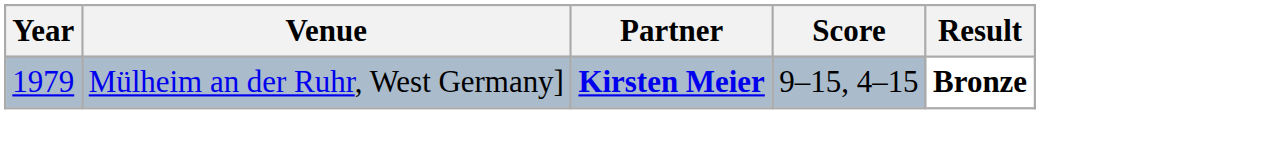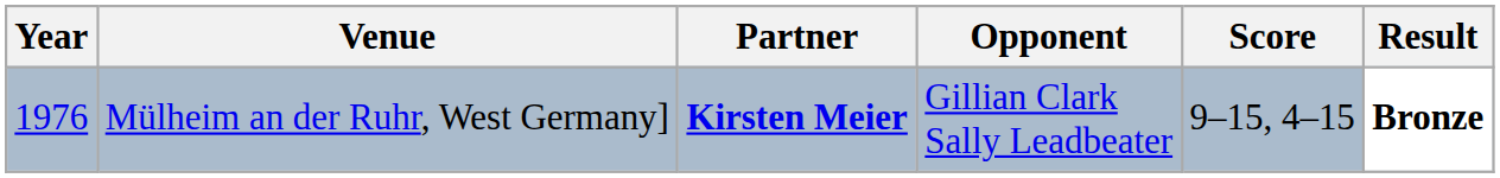 <table class="sortable wikitable" style="font-size: 90%;">
 <tr>
 <th>Year</th>
 <th>Venue</th>
 <th>Partner</th>
+<th>Opponent</th>
 <th>Score</th>
 <th>Result</th>
 </tr>
 <tr style="background:#AABBCC">
-<td align="center"><a href='#'>1979</a></td>
+<td align="center"><a href='#'>1976</a></td>
 <td align="left"><a href='#'>Mülheim an der Ruhr</a>, West Germany]</td>
 <td align="left"><strong> <a href='#'>Kirsten Meier</a></strong></td>
+<td align="left"> <a href='#'>Gillian Clark</a><br> <a href='#'>Sally Leadbeater</a></td>
 <td align="left">9–15, 4–15</td>
 <td style="text-align:left; background:white"> <strong>Bronze</strong></td>
 </tr>
 </table>
